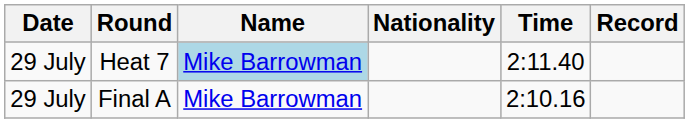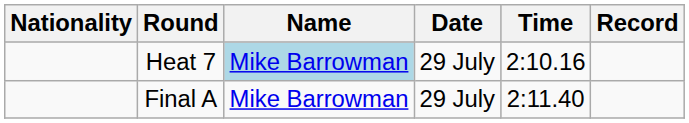 <table class="wikitable" style="text-align:center">
 <tr>
-<th>Date</th>
+<th>Nationality</th>
 <th>Round</th>
 <th>Name</th>
-<th>Nationality</th>
+<th>Date</th>
 <th>Time</th>
 <th>Record</th>
 </tr>
 <tr>
-<td>29 July</td>
+<td align="left"></td>
 <td>Heat 7</td>
 <td align="left" style="background: lightblue;"><a href='#'>Mike Barrowman</a></td>
+<td>29 July</td>
+<td>2:10.16</td>
+<td></td>
+</tr>
+<tr>
 <td align="left"></td>
+<td>Final A</td>
+<td align="left"><a href='#'>Mike Barrowman</a></td>
+<td>29 July</td>
 <td>2:11.40</td>
 <td></td>
 </tr>
-<tr>
-<td>29 July</td>
-<td>Final A</td>
-<td align="left"><a href='#'>Mike Barrowman</a></td>
-<td align="left"></td>
-<td>2:10.16</td>
-<td></td>
-</tr>
 </table>
